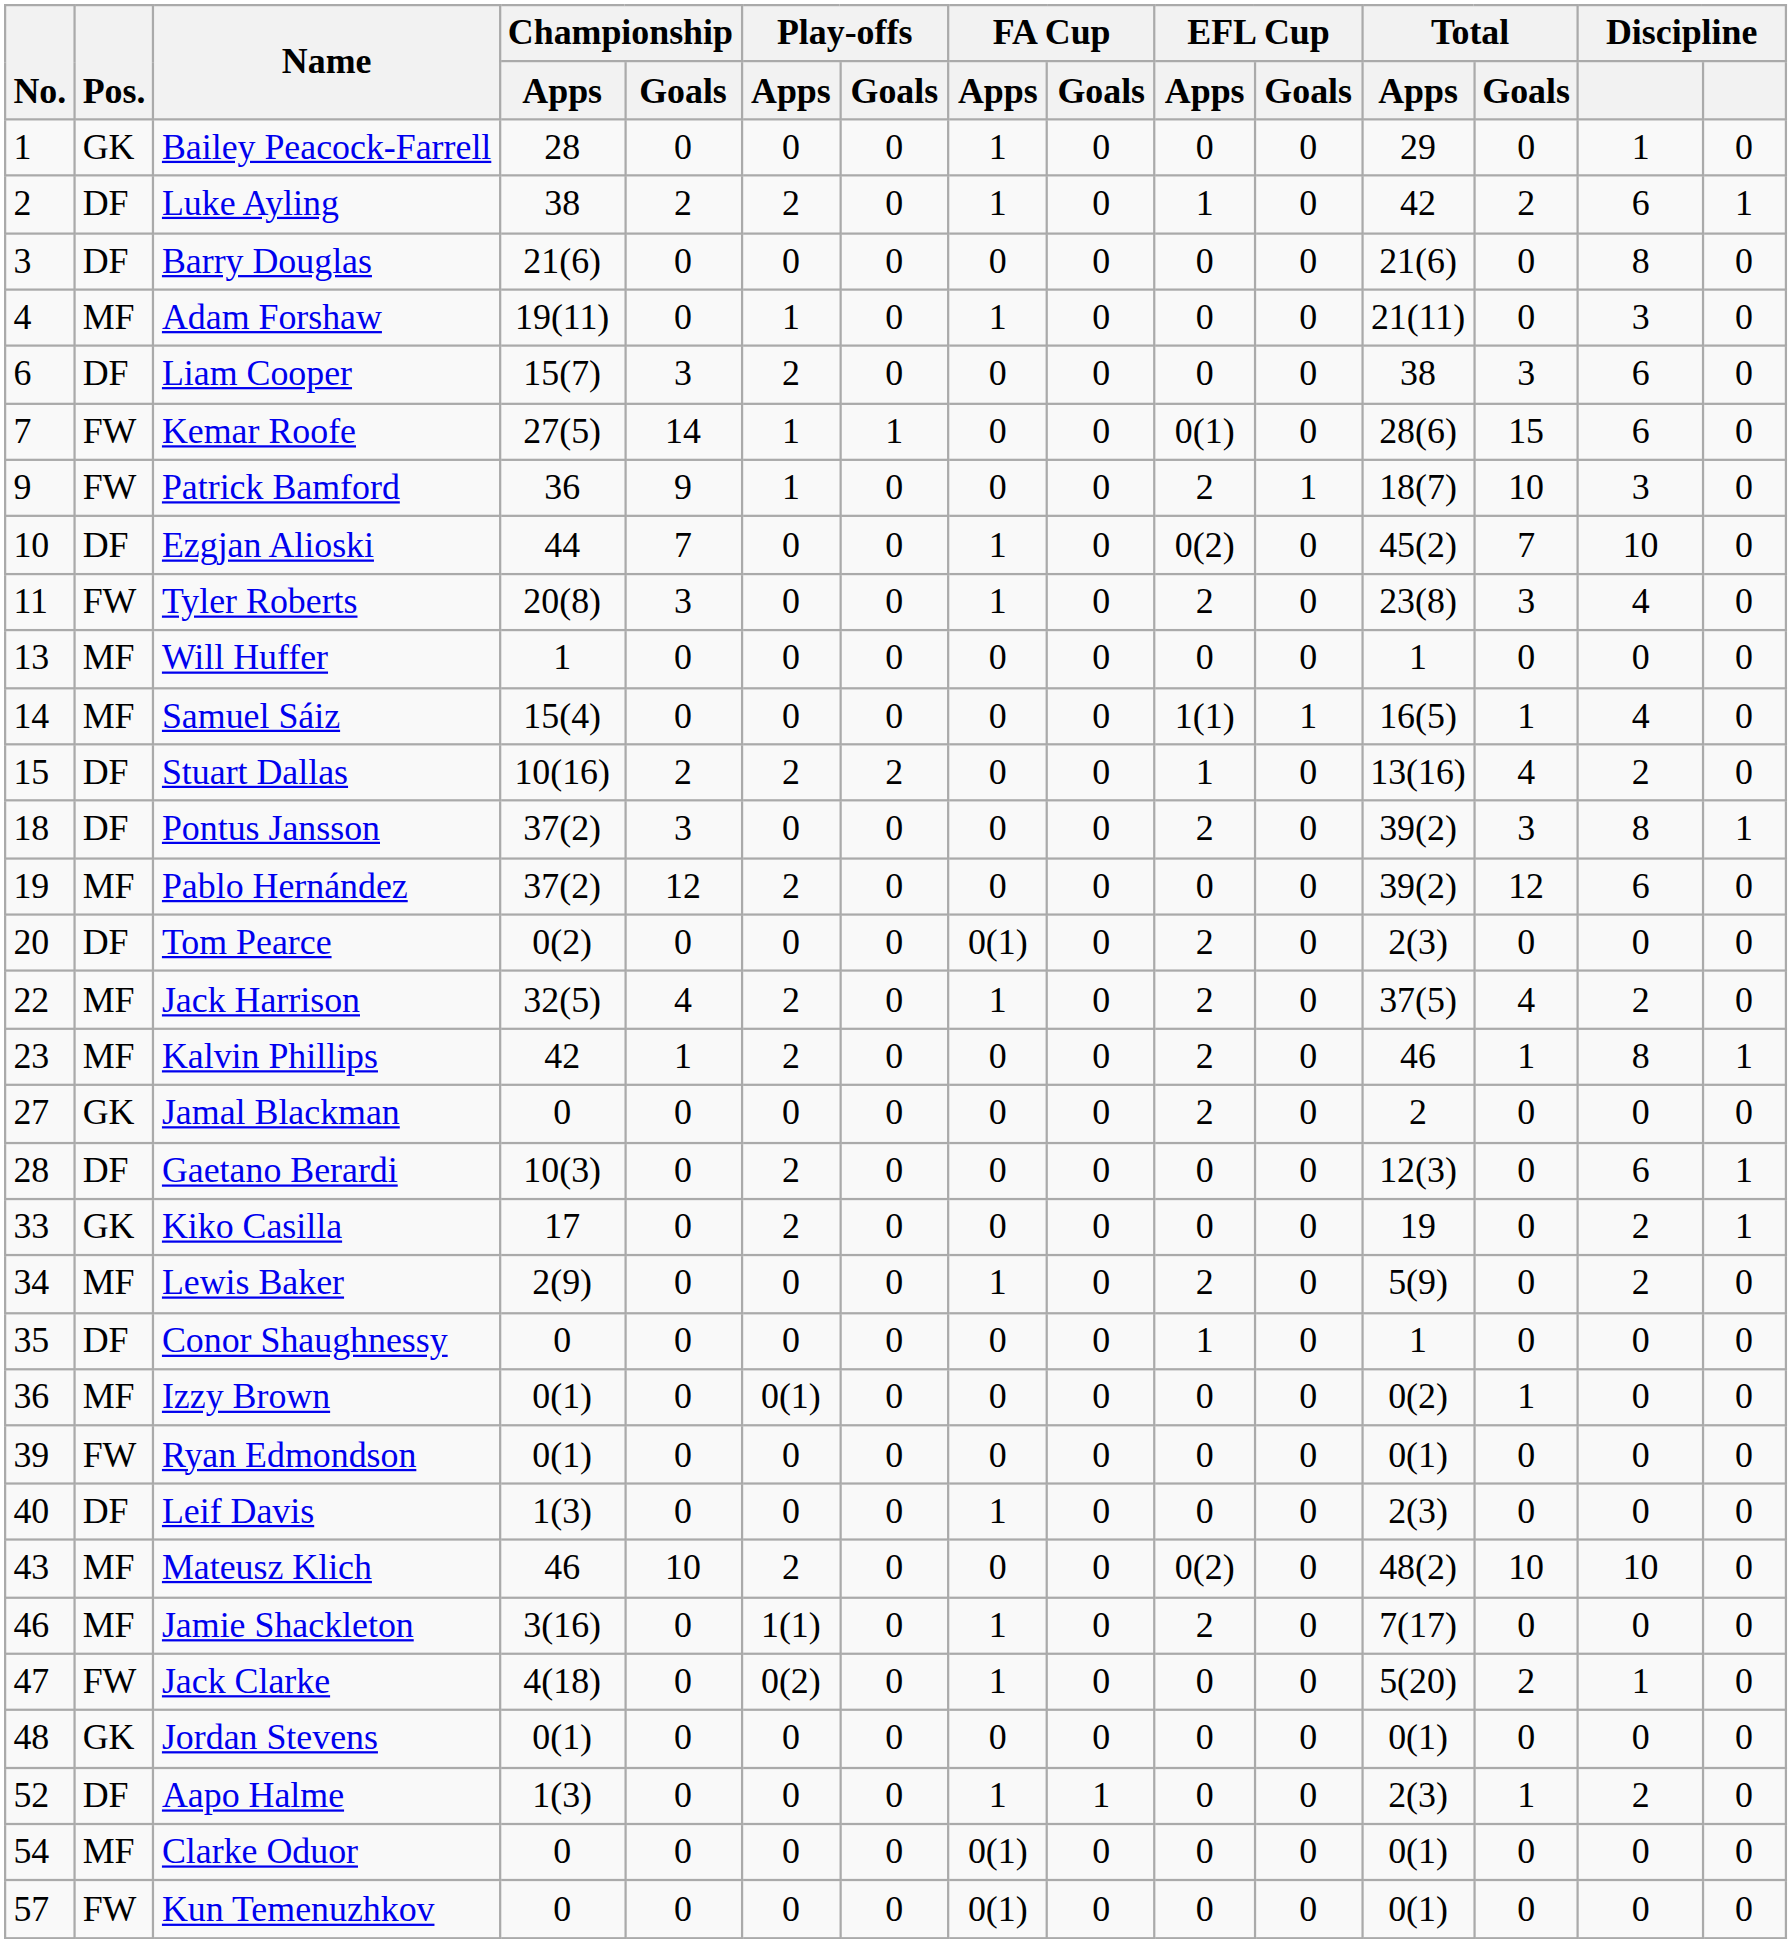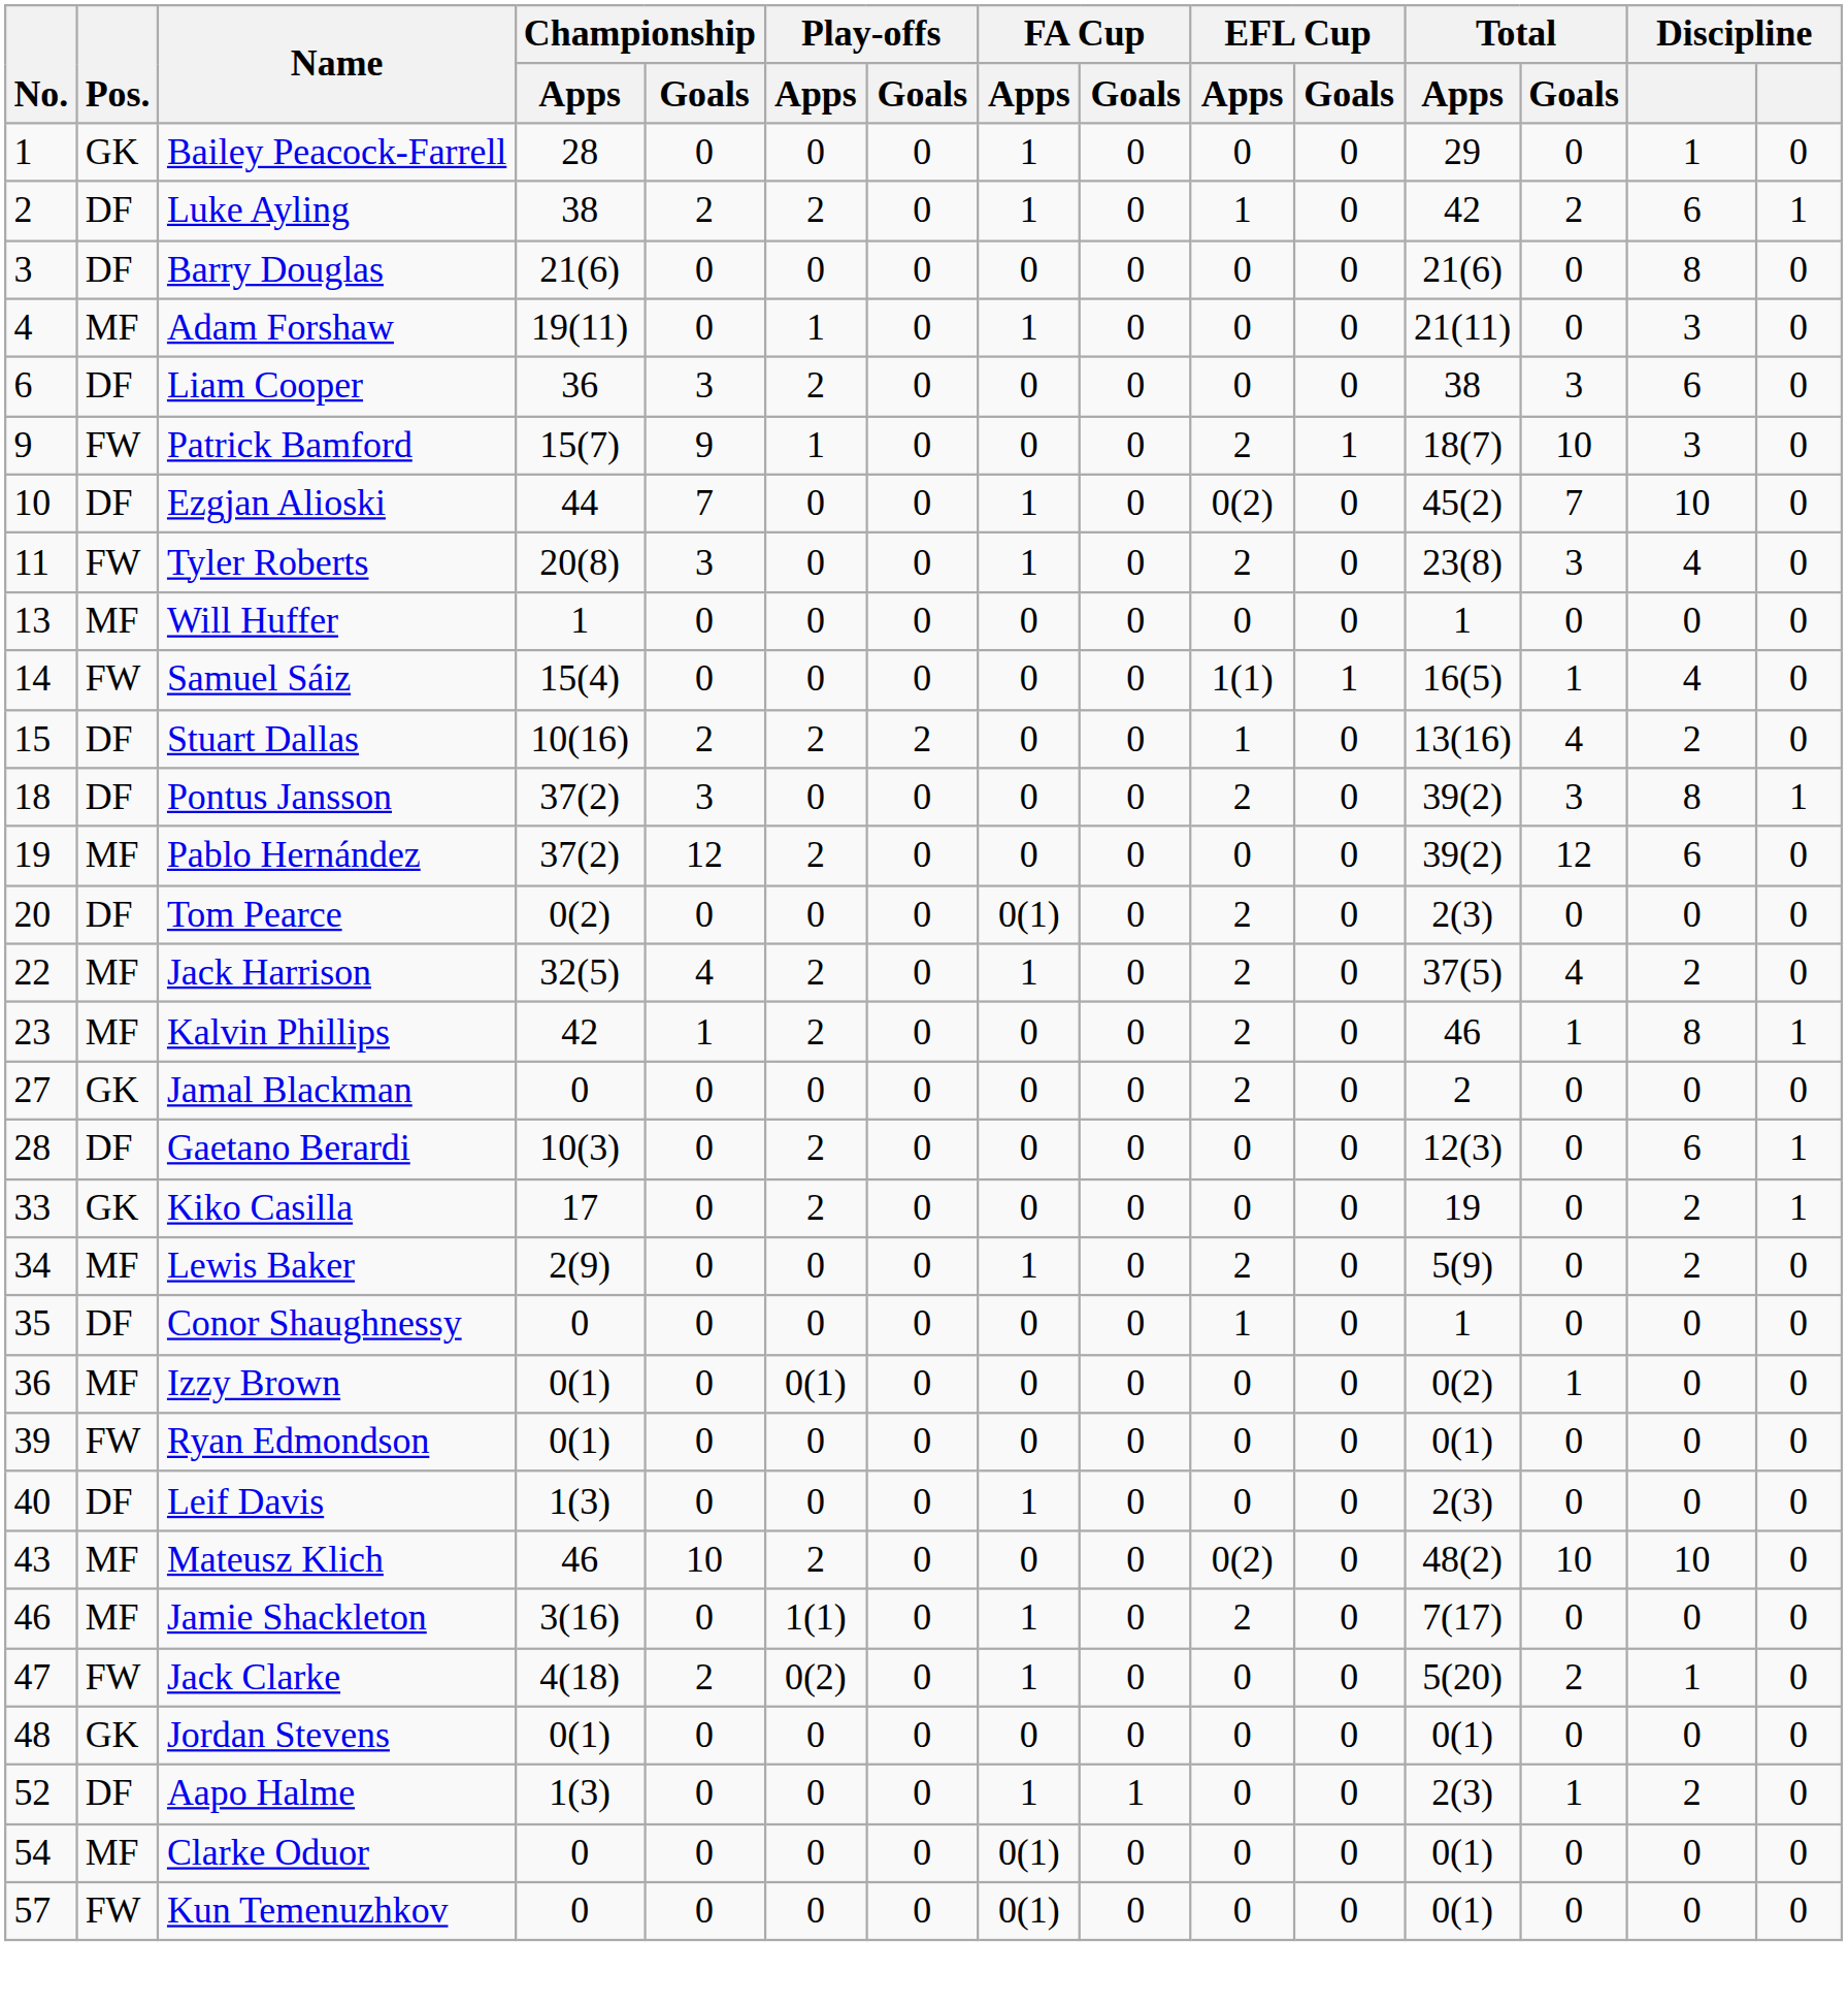 <table class="wikitable" style="text-align:center">
 <tr>
 <th rowspan="2" valign="bottom">No.</th>
 <th rowspan="2" valign="bottom">Pos.</th>
 <th rowspan="2">Name</th>
 <th colspan="2" width="85">Championship</th>
 <th colspan="2" width="85">Play-offs</th>
 <th colspan="2" width="85">FA Cup</th>
 <th colspan="2" width="85">EFL Cup</th>
 <th colspan="2" width="85">Total</th>
 <th colspan="2" width="85">Discipline</th>
 </tr>
 <tr>
 <th>Apps</th>
 <th>Goals</th>
 <th>Apps</th>
 <th>Goals</th>
 <th>Apps</th>
 <th>Goals</th>
 <th>Apps</th>
 <th>Goals</th>
 <th>Apps</th>
 <th>Goals</th>
 <th></th>
 <th></th>
 </tr>
 <tr>
 <td align="left">1</td>
 <td align="left">GK</td>
 <td align="left"> <a href='#'>Bailey Peacock-Farrell</a></td>
 <td>28</td>
 <td>0</td>
 <td>0</td>
 <td>0</td>
 <td>1</td>
 <td>0</td>
 <td>0</td>
 <td>0</td>
 <td>29</td>
 <td>0</td>
 <td>1</td>
 <td>0</td>
 </tr>
 <tr>
 <td align="left">2</td>
 <td align="left">DF</td>
 <td align="left"> <a href='#'>Luke Ayling</a></td>
 <td>38</td>
 <td>2</td>
 <td>2</td>
 <td>0</td>
 <td>1</td>
 <td>0</td>
 <td>1</td>
 <td>0</td>
 <td>42</td>
 <td>2</td>
 <td>6</td>
 <td>1</td>
 </tr>
 <tr>
 <td align="left">3</td>
 <td align="left">DF</td>
 <td align="left"> <a href='#'>Barry Douglas</a></td>
 <td>21(6)</td>
 <td>0</td>
 <td>0</td>
 <td>0</td>
 <td>0</td>
 <td>0</td>
 <td>0</td>
 <td>0</td>
 <td>21(6)</td>
 <td>0</td>
 <td>8</td>
 <td>0</td>
 </tr>
 <tr>
 <td align="left">4</td>
 <td align="left">MF</td>
 <td align="left"> <a href='#'>Adam Forshaw</a></td>
 <td>19(11)</td>
 <td>0</td>
 <td>1</td>
 <td>0</td>
 <td>1</td>
 <td>0</td>
 <td>0</td>
 <td>0</td>
 <td>21(11)</td>
 <td>0</td>
 <td>3</td>
 <td>0</td>
 </tr>
 <tr>
 <td align="left">6</td>
 <td align="left">DF</td>
 <td align="left"> <a href='#'>Liam Cooper</a></td>
-<td>15(7)</td>
+<td>36</td>
 <td>3</td>
 <td>2</td>
 <td>0</td>
 <td>0</td>
 <td>0</td>
 <td>0</td>
 <td>0</td>
 <td>38</td>
 <td>3</td>
 <td>6</td>
 <td>0</td>
 </tr>
 <tr>
-<td align="left">7</td>
-<td align="left">FW</td>
-<td align="left"> <a href='#'>Kemar Roofe</a></td>
-<td>27(5)</td>
-<td>14</td>
-<td>1</td>
-<td>1</td>
-<td>0</td>
-<td>0</td>
-<td>0(1)</td>
-<td>0</td>
-<td>28(6)</td>
-<td>15</td>
-<td>6</td>
-<td>0</td>
-</tr>
-<tr>
 <td align="left">9</td>
 <td align="left">FW</td>
 <td align="left"> <a href='#'>Patrick Bamford</a></td>
-<td>36</td>
+<td>15(7)</td>
 <td>9</td>
 <td>1</td>
 <td>0</td>
 <td>0</td>
 <td>0</td>
 <td>2</td>
 <td>1</td>
 <td>18(7)</td>
 <td>10</td>
 <td>3</td>
 <td>0</td>
 </tr>
 <tr>
 <td align="left">10</td>
 <td align="left">DF</td>
 <td align="left"> <a href='#'>Ezgjan Alioski</a></td>
 <td>44</td>
 <td>7</td>
 <td>0</td>
 <td>0</td>
 <td>1</td>
 <td>0</td>
 <td>0(2)</td>
 <td>0</td>
 <td>45(2)</td>
 <td>7</td>
 <td>10</td>
 <td>0</td>
 </tr>
 <tr>
 <td align="left">11</td>
 <td align="left">FW</td>
 <td align="left"> <a href='#'>Tyler Roberts</a></td>
 <td>20(8)</td>
 <td>3</td>
 <td>0</td>
 <td>0</td>
 <td>1</td>
 <td>0</td>
 <td>2</td>
 <td>0</td>
 <td>23(8)</td>
 <td>3</td>
 <td>4</td>
 <td>0</td>
 </tr>
 <tr>
 <td align="left">13</td>
 <td align="left">MF</td>
 <td align="left"> <a href='#'>Will Huffer</a></td>
 <td>1</td>
 <td>0</td>
 <td>0</td>
 <td>0</td>
 <td>0</td>
 <td>0</td>
 <td>0</td>
 <td>0</td>
 <td>1</td>
 <td>0</td>
 <td>0</td>
 <td>0</td>
 </tr>
 <tr>
 <td align="left">14</td>
-<td align="left">MF</td>
+<td align="left">FW</td>
 <td align="left"> <a href='#'>Samuel Sáiz</a></td>
 <td>15(4)</td>
 <td>0</td>
 <td>0</td>
 <td>0</td>
 <td>0</td>
 <td>0</td>
 <td>1(1)</td>
 <td>1</td>
 <td>16(5)</td>
 <td>1</td>
 <td>4</td>
 <td>0</td>
 </tr>
 <tr>
 <td align="left">15</td>
 <td align="left">DF</td>
 <td align="left"> <a href='#'>Stuart Dallas</a></td>
 <td>10(16)</td>
 <td>2</td>
 <td>2</td>
 <td>2</td>
 <td>0</td>
 <td>0</td>
 <td>1</td>
 <td>0</td>
 <td>13(16)</td>
 <td>4</td>
 <td>2</td>
 <td>0</td>
 </tr>
 <tr>
 <td align="left">18</td>
 <td align="left">DF</td>
 <td align="left"> <a href='#'>Pontus Jansson</a></td>
 <td>37(2)</td>
 <td>3</td>
 <td>0</td>
 <td>0</td>
 <td>0</td>
 <td>0</td>
 <td>2</td>
 <td>0</td>
 <td>39(2)</td>
 <td>3</td>
 <td>8</td>
 <td>1</td>
 </tr>
 <tr>
 <td align="left">19</td>
 <td align="left">MF</td>
 <td align="left"> <a href='#'>Pablo Hernández</a></td>
 <td>37(2)</td>
 <td>12</td>
 <td>2</td>
 <td>0</td>
 <td>0</td>
 <td>0</td>
 <td>0</td>
 <td>0</td>
 <td>39(2)</td>
 <td>12</td>
 <td>6</td>
 <td>0</td>
 </tr>
 <tr>
 <td align="left">20</td>
 <td align="left">DF</td>
 <td align="left"> <a href='#'>Tom Pearce</a></td>
 <td>0(2)</td>
 <td>0</td>
 <td>0</td>
 <td>0</td>
 <td>0(1)</td>
 <td>0</td>
 <td>2</td>
 <td>0</td>
 <td>2(3)</td>
 <td>0</td>
 <td>0</td>
 <td>0</td>
 </tr>
 <tr>
 <td align="left">22</td>
 <td align="left">MF</td>
 <td align="left"> <a href='#'>Jack Harrison</a></td>
 <td>32(5)</td>
 <td>4</td>
 <td>2</td>
 <td>0</td>
 <td>1</td>
 <td>0</td>
 <td>2</td>
 <td>0</td>
 <td>37(5)</td>
 <td>4</td>
 <td>2</td>
 <td>0</td>
 </tr>
 <tr>
 <td align="left">23</td>
 <td align="left">MF</td>
 <td align="left"> <a href='#'>Kalvin Phillips</a></td>
 <td>42</td>
 <td>1</td>
 <td>2</td>
 <td>0</td>
 <td>0</td>
 <td>0</td>
 <td>2</td>
 <td>0</td>
 <td>46</td>
 <td>1</td>
 <td>8</td>
 <td>1</td>
 </tr>
 <tr>
 <td align="left">27</td>
 <td align="left">GK</td>
 <td align="left"> <a href='#'>Jamal Blackman</a></td>
 <td>0</td>
 <td>0</td>
 <td>0</td>
 <td>0</td>
 <td>0</td>
 <td>0</td>
 <td>2</td>
 <td>0</td>
 <td>2</td>
 <td>0</td>
 <td>0</td>
 <td>0</td>
 </tr>
 <tr>
 <td align="left">28</td>
 <td align="left">DF</td>
 <td align="left"> <a href='#'>Gaetano Berardi</a></td>
 <td>10(3)</td>
 <td>0</td>
 <td>2</td>
 <td>0</td>
 <td>0</td>
 <td>0</td>
 <td>0</td>
 <td>0</td>
 <td>12(3)</td>
 <td>0</td>
 <td>6</td>
 <td>1</td>
 </tr>
 <tr>
 <td align="left">33</td>
 <td align="left">GK</td>
 <td align="left"> <a href='#'>Kiko Casilla</a></td>
 <td>17</td>
 <td>0</td>
 <td>2</td>
 <td>0</td>
 <td>0</td>
 <td>0</td>
 <td>0</td>
 <td>0</td>
 <td>19</td>
 <td>0</td>
 <td>2</td>
 <td>1</td>
 </tr>
 <tr>
 <td align="left">34</td>
 <td align="left">MF</td>
 <td align="left"> <a href='#'>Lewis Baker</a></td>
 <td>2(9)</td>
 <td>0</td>
 <td>0</td>
 <td>0</td>
 <td>1</td>
 <td>0</td>
 <td>2</td>
 <td>0</td>
 <td>5(9)</td>
 <td>0</td>
 <td>2</td>
 <td>0</td>
 </tr>
 <tr>
 <td align="left">35</td>
 <td align="left">DF</td>
 <td align="left"> <a href='#'>Conor  Shaughnessy</a></td>
 <td>0</td>
 <td>0</td>
 <td>0</td>
 <td>0</td>
 <td>0</td>
 <td>0</td>
 <td>1</td>
 <td>0</td>
 <td>1</td>
 <td>0</td>
 <td>0</td>
 <td>0</td>
 </tr>
 <tr>
 <td align="left">36</td>
 <td align="left">MF</td>
 <td align="left"> <a href='#'>Izzy Brown</a></td>
 <td>0(1)</td>
 <td>0</td>
 <td>0(1)</td>
 <td>0</td>
 <td>0</td>
 <td>0</td>
 <td>0</td>
 <td>0</td>
 <td>0(2)</td>
 <td>1</td>
 <td>0</td>
 <td>0</td>
 </tr>
 <tr>
 <td align="left">39</td>
 <td align="left">FW</td>
 <td align="left"> <a href='#'>Ryan Edmondson</a></td>
 <td>0(1)</td>
 <td>0</td>
 <td>0</td>
 <td>0</td>
 <td>0</td>
 <td>0</td>
 <td>0</td>
 <td>0</td>
 <td>0(1)</td>
 <td>0</td>
 <td>0</td>
 <td>0</td>
 </tr>
 <tr>
 <td align="left">40</td>
 <td align="left">DF</td>
 <td align="left"> <a href='#'>Leif Davis</a></td>
 <td>1(3)</td>
 <td>0</td>
 <td>0</td>
 <td>0</td>
 <td>1</td>
 <td>0</td>
 <td>0</td>
 <td>0</td>
 <td>2(3)</td>
 <td>0</td>
 <td>0</td>
 <td>0</td>
 </tr>
 <tr>
 <td align="left">43</td>
 <td align="left">MF</td>
 <td align="left"> <a href='#'>Mateusz Klich</a></td>
 <td>46</td>
 <td>10</td>
 <td>2</td>
 <td>0</td>
 <td>0</td>
 <td>0</td>
 <td>0(2)</td>
 <td>0</td>
 <td>48(2)</td>
 <td>10</td>
 <td>10</td>
 <td>0</td>
 </tr>
 <tr>
 <td align="left">46</td>
 <td align="left">MF</td>
 <td align="left"> <a href='#'>Jamie Shackleton</a></td>
 <td>3(16)</td>
 <td>0</td>
 <td>1(1)</td>
 <td>0</td>
 <td>1</td>
 <td>0</td>
 <td>2</td>
 <td>0</td>
 <td>7(17)</td>
 <td>0</td>
 <td>0</td>
 <td>0</td>
 </tr>
 <tr>
 <td align="left">47</td>
 <td align="left">FW</td>
 <td align="left"> <a href='#'>Jack Clarke</a></td>
 <td>4(18)</td>
-<td>0</td>
+<td>2</td>
 <td>0(2)</td>
 <td>0</td>
 <td>1</td>
 <td>0</td>
 <td>0</td>
 <td>0</td>
 <td>5(20)</td>
 <td>2</td>
 <td>1</td>
 <td>0</td>
 </tr>
 <tr>
 <td align="left">48</td>
 <td align="left">GK</td>
 <td align="left"> <a href='#'>Jordan Stevens</a></td>
 <td>0(1)</td>
 <td>0</td>
 <td>0</td>
 <td>0</td>
 <td>0</td>
 <td>0</td>
 <td>0</td>
 <td>0</td>
 <td>0(1)</td>
 <td>0</td>
 <td>0</td>
 <td>0</td>
 </tr>
 <tr>
 <td align="left">52</td>
 <td align="left">DF</td>
 <td align="left"> <a href='#'>Aapo Halme</a></td>
 <td>1(3)</td>
 <td>0</td>
 <td>0</td>
 <td>0</td>
 <td>1</td>
 <td>1</td>
 <td>0</td>
 <td>0</td>
 <td>2(3)</td>
 <td>1</td>
 <td>2</td>
 <td>0</td>
 </tr>
 <tr>
 <td align="left">54</td>
 <td align="left">MF</td>
 <td align="left"> <a href='#'>Clarke Oduor</a></td>
 <td>0</td>
 <td>0</td>
 <td>0</td>
 <td>0</td>
 <td>0(1)</td>
 <td>0</td>
 <td>0</td>
 <td>0</td>
 <td>0(1)</td>
 <td>0</td>
 <td>0</td>
 <td>0</td>
 </tr>
 <tr>
 <td align="left">57</td>
 <td align="left">FW</td>
 <td align="left"> <a href='#'>Kun Temenuzhkov</a></td>
 <td>0</td>
 <td>0</td>
 <td>0</td>
 <td>0</td>
 <td>0(1)</td>
 <td>0</td>
 <td>0</td>
 <td>0</td>
 <td>0(1)</td>
 <td>0</td>
 <td>0</td>
 <td 0>0</td>
 </tr>
 </table>
